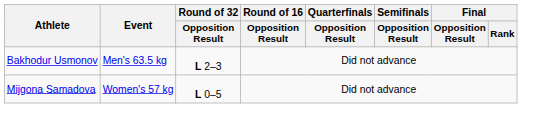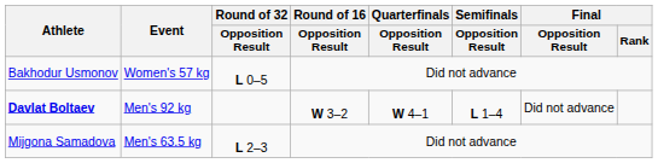 <table class="wikitable" style="font-size:90%">
 <tr>
 <th rowspan=2>Athlete</th>
 <th rowspan=2>Event</th>
 <th>Round of 32</th>
 <th>Round of 16</th>
 <th>Quarterfinals</th>
 <th>Semifinals</th>
 <th colspan=2>Final</th>
 </tr>
 <tr style="font-size:95%">
 <th>Opposition<br>Result</th>
 <th>Opposition<br>Result</th>
 <th>Opposition<br>Result</th>
 <th>Opposition<br>Result</th>
 <th>Opposition<br>Result</th>
 <th>Rank</th>
 </tr>
 <tr align=center>
 <td align=left><a href='#'>Bakhodur Usmonov</a></td>
+<td align=left><a href='#'>Women's 57 kg</a></td>
+<td><br><strong>L</strong> 0–5</td>
+<td colspan=5>Did not advance</td>
+</tr>
+<tr align=center>
+<td align=left><strong><a href='#'>Davlat Boltaev</a></strong></td>
+<td align=left><a href='#'>Men's 92 kg</a></td>
+<td></td>
+<td><br><strong>W</strong> 3–2</td>
+<td><br><strong>W</strong> 4–1</td>
+<td><br><strong>L</strong> 1–4</td>
+<td>Did not advance</td>
+<td></td>
+</tr>
+<tr align=center>
+<td align=left><a href='#'>Mijgona Samadova</a></td>
 <td align=left><a href='#'>Men's 63.5 kg</a></td>
 <td><br><strong>L</strong> 2–3</td>
 <td colspan=5>Did not advance</td>
 </tr>
-<tr align=center>
-<td align=left><a href='#'>Mijgona Samadova</a></td>
-<td align=left><a href='#'>Women's 57 kg</a></td>
-<td><br><strong>L</strong> 0–5</td>
-<td colspan=5>Did not advance</td>
-</tr>
 </table>
